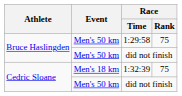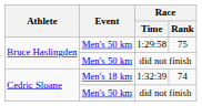 <table class="wikitable" style="font-size:90%">
 <tr>
 <th rowspan="2">Athlete</th>
 <th rowspan="2">Event</th>
 <th colspan="2">Race</th>
 </tr>
 <tr>
 <th>Time</th>
 <th>Rank</th>
 </tr>
 <tr align="center">
 <td align="left" rowspan=2><a href='#'>Bruce Haslingden</a></td>
 <td align="left"><a href='#'>Men's 50 km</a></td>
 <td>1:29:58</td>
 <td>75</td>
 </tr>
 <tr align="center">
 <td align="left"><a href='#'>Men's 50 km</a></td>
 <td colspan=2>did not finish</td>
 </tr>
 <tr align="center">
 <td align="left" rowspan=2><a href='#'>Cedric Sloane</a></td>
 <td align="left"><a href='#'>Men's 18 km</a></td>
 <td>1:32:39</td>
-<td>75</td>
+<td>74</td>
 </tr>
 <tr align="center">
 <td align="left"><a href='#'>Men's 50 km</a></td>
 <td colspan=2>did not finish</td>
 </tr>
 </table>
